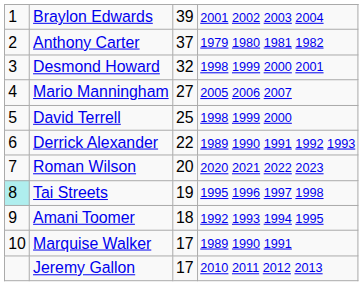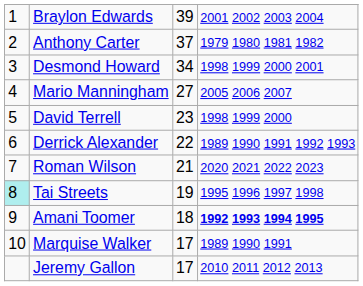 <table class="wikitable">
 <tr>
 </tr>
 <tr>
 <td>1</td>
 <td><a href='#'>Braylon Edwards</a></td>
 <td>39</td>
 <td style="font-size:80%;"><a href='#'>2001</a> <a href='#'>2002</a> <a href='#'>2003</a> <a href='#'>2004</a></td>
 </tr>
 <tr>
 <td>2</td>
 <td><a href='#'>Anthony Carter</a></td>
 <td>37</td>
 <td style="font-size:80%;"><a href='#'>1979</a> <a href='#'>1980</a> <a href='#'>1981</a> <a href='#'>1982</a></td>
 </tr>
 <tr>
 <td>3</td>
 <td><a href='#'>Desmond Howard</a></td>
-<td>32</td>
+<td>34</td>
 <td style="font-size:80%;"><a href='#'>1998</a> <a href='#'>1999</a> <a href='#'>2000</a> <a href='#'>2001</a></td>
 </tr>
 <tr>
 <td>4</td>
 <td><a href='#'>Mario Manningham</a></td>
 <td>27</td>
 <td style="font-size:80%;"><a href='#'>2005</a> <a href='#'>2006</a> <a href='#'>2007</a></td>
 </tr>
 <tr>
 <td>5</td>
 <td><a href='#'>David Terrell</a></td>
-<td>25</td>
+<td>23</td>
 <td style="font-size:80%;"><a href='#'>1998</a> <a href='#'>1999</a> <a href='#'>2000</a></td>
 </tr>
 <tr>
 <td>6</td>
 <td><a href='#'>Derrick Alexander</a></td>
 <td>22</td>
 <td style="font-size:80%;"><a href='#'>1989</a> <a href='#'>1990</a> <a href='#'>1991</a> <a href='#'>1992</a> <a href='#'>1993</a></td>
 </tr>
 <tr>
 <td>7</td>
 <td><a href='#'>Roman Wilson</a></td>
-<td>20</td>
+<td>21</td>
 <td style="font-size:80%;"><a href='#'>2020</a> <a href='#'>2021</a> <a href='#'>2022</a> <a href='#'>2023</a></td>
 </tr>
 <tr>
 <td style="background: paleturquoise;">8</td>
 <td><a href='#'>Tai Streets</a></td>
 <td>19</td>
 <td style="font-size:80%;"><a href='#'>1995</a> <a href='#'>1996</a> <a href='#'>1997</a> <a href='#'>1998</a></td>
 </tr>
 <tr>
 <td>9</td>
 <td><a href='#'>Amani Toomer</a></td>
 <td>18</td>
-<td style="font-size:80%;"><a href='#'>1992</a> <a href='#'>1993</a> <a href='#'>1994</a> <a href='#'>1995</a></td>
+<td style="font-size:80%;"><strong><a href='#'>1992</a> <a href='#'>1993</a> <a href='#'>1994</a> <a href='#'>1995</a></strong></td>
 </tr>
 <tr>
 <td>10</td>
 <td><a href='#'>Marquise Walker</a></td>
 <td>17</td>
 <td style="font-size:80%;"><a href='#'>1989</a> <a href='#'>1990</a> <a href='#'>1991</a></td>
 </tr>
 <tr>
 <td></td>
 <td><a href='#'>Jeremy Gallon</a></td>
 <td>17</td>
 <td style="font-size:80%;"><a href='#'>2010</a> <a href='#'>2011</a> <a href='#'>2012</a> <a href='#'>2013</a></td>
 </tr>
 </table>
